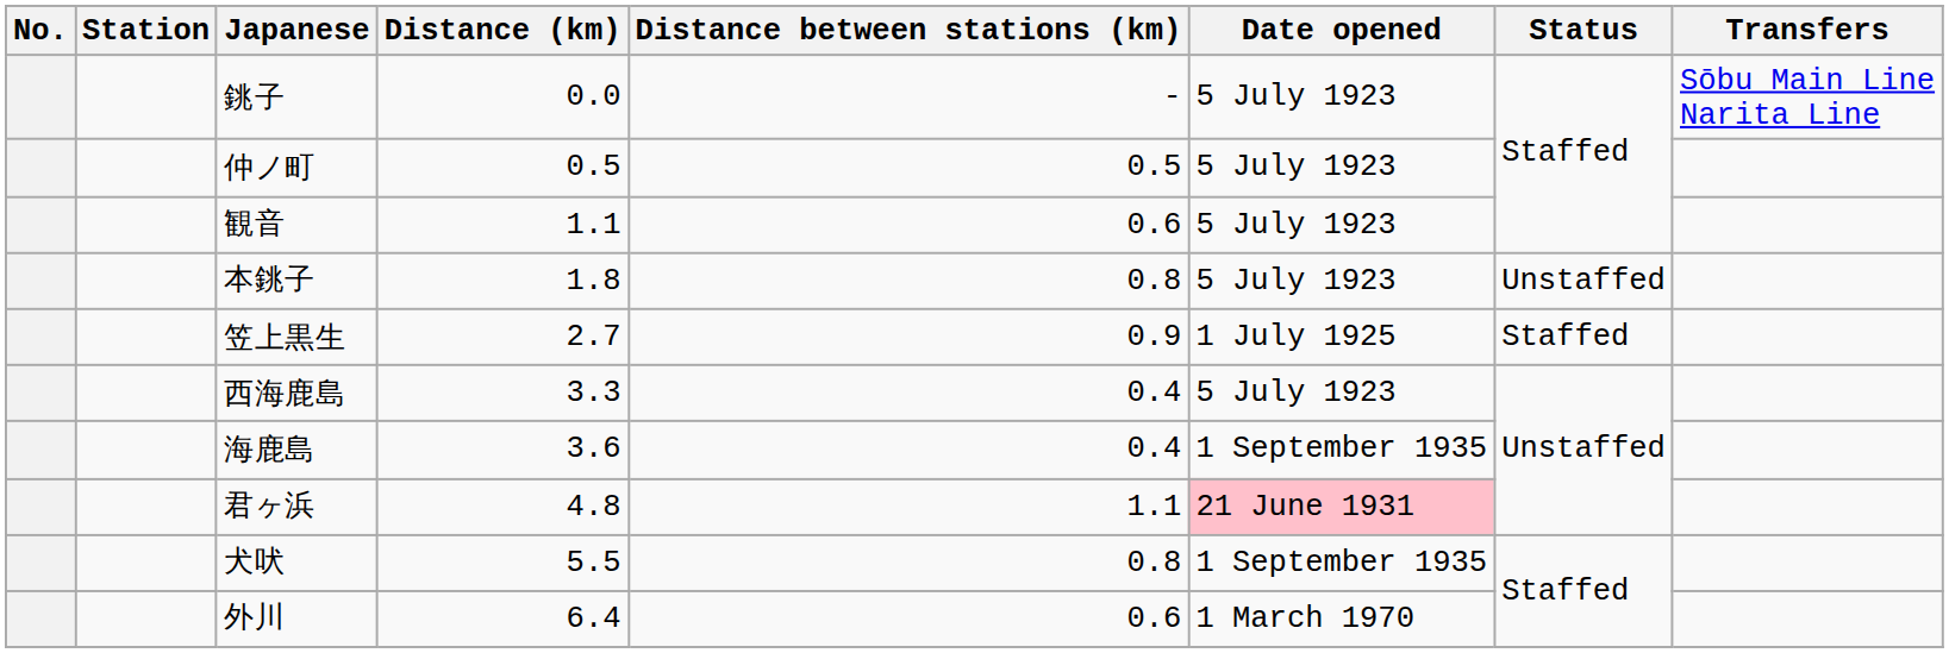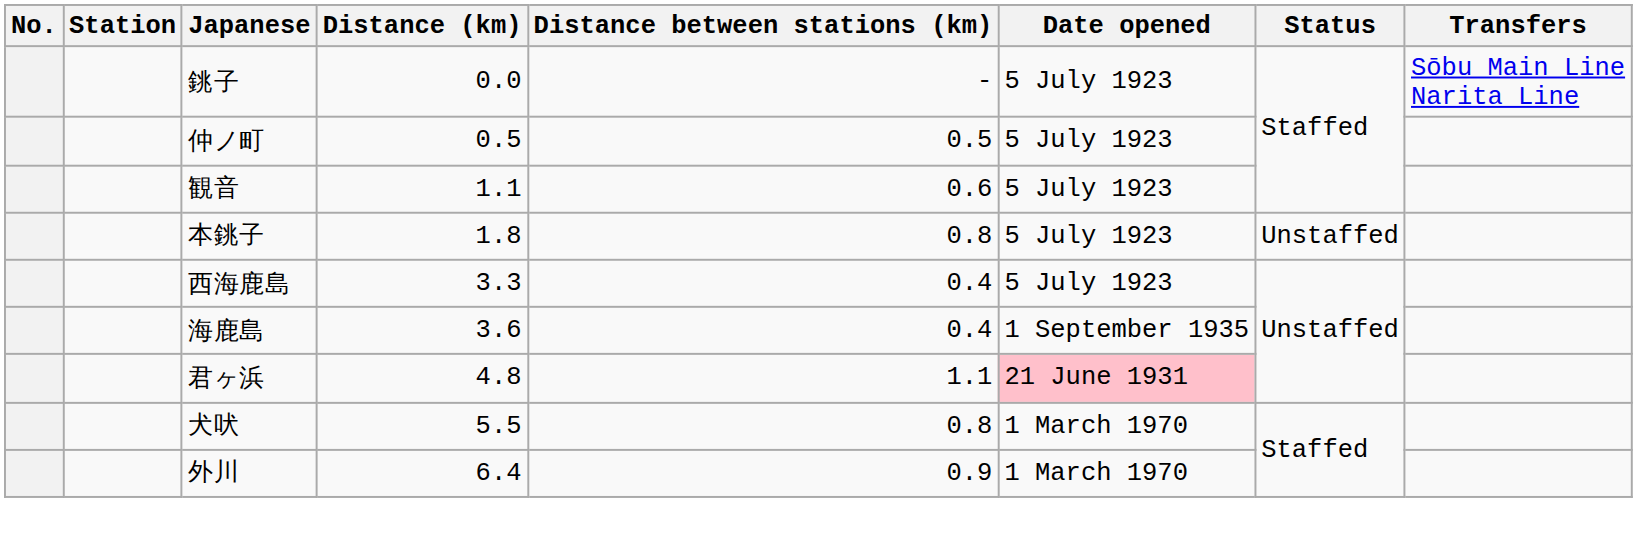 <table class="wikitable">
 <tr>
 <th>No.</th>
 <th>Station</th>
 <th>Japanese</th>
 <th>Distance (km)</th>
 <th>Distance between stations (km)</th>
 <th>Date opened</th>
 <th>Status</th>
 <th>Transfers</th>
 </tr>
 <tr>
 <th></th>
 <td></td>
 <td>銚子</td>
 <td style="text-align:right;">0.0</td>
 <td style="text-align:right;">-</td>
 <td>5 July 1923</td>
 <td rowspan="3">Staffed</td>
 <td><a href='#'>Sōbu Main Line</a> <br> <a href='#'>Narita Line</a></td>
 </tr>
 <tr>
 <th></th>
 <td></td>
 <td>仲ノ町</td>
 <td style="text-align:right;">0.5</td>
 <td style="text-align:right;">0.5</td>
 <td>5 July 1923</td>
 <td></td>
 </tr>
 <tr>
 <th></th>
 <td></td>
 <td>観音</td>
 <td style="text-align:right;">1.1</td>
 <td style="text-align:right;">0.6</td>
 <td>5 July 1923</td>
 <td></td>
 </tr>
 <tr>
 <th></th>
 <td></td>
 <td>本銚子</td>
 <td style="text-align:right;">1.8</td>
 <td style="text-align:right;">0.8</td>
 <td>5 July 1923</td>
 <td>Unstaffed</td>
 <td></td>
 </tr>
 <tr>
 <th></th>
 <td></td>
-<td>笠上黒生</td>
-<td style="text-align:right;">2.7</td>
-<td style="text-align:right;">0.9</td>
-<td>1 July 1925</td>
-<td>Staffed</td>
-<td></td>
-</tr>
-<tr>
-<th></th>
-<td></td>
 <td>西海鹿島</td>
 <td style="text-align:right;">3.3</td>
 <td style="text-align:right;">0.4</td>
 <td>5 July 1923</td>
 <td rowspan="3">Unstaffed</td>
 <td></td>
 </tr>
 <tr>
 <th></th>
 <td></td>
 <td>海鹿島</td>
 <td style="text-align:right;">3.6</td>
 <td style="text-align:right;">0.4</td>
 <td>1 September 1935</td>
 <td></td>
 </tr>
 <tr>
 <th></th>
 <td></td>
 <td>君ヶ浜</td>
 <td style="text-align:right;">4.8</td>
 <td style="text-align:right;">1.1</td>
 <td style="background: pink;">21 June 1931</td>
 <td></td>
 </tr>
 <tr>
 <th></th>
 <td></td>
 <td>犬吠</td>
 <td style="text-align:right;">5.5</td>
 <td style="text-align:right;">0.8</td>
-<td>1 September 1935</td>
+<td>1 March 1970</td>
 <td rowspan="2">Staffed</td>
 <td></td>
 </tr>
 <tr>
 <th></th>
 <td></td>
 <td>外川</td>
 <td style="text-align:right;">6.4</td>
-<td style="text-align:right;">0.6</td>
+<td style="text-align:right;">0.9</td>
 <td>1 March 1970</td>
 <td></td>
 </tr>
 </table>
